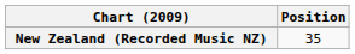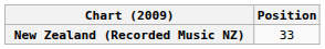 <table class="wikitable plainrowheaders" style="text-align:center">
 <tr>
 <th scope="col" style="width:19.7em;">Chart (2009)</th>
 <th scope="col">Position</th>
 </tr>
 <tr>
 <th scope="row">New Zealand (Recorded Music NZ)</th>
-<td>35</td>
+<td>33</td>
 </tr>
 </table>
